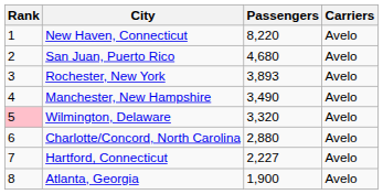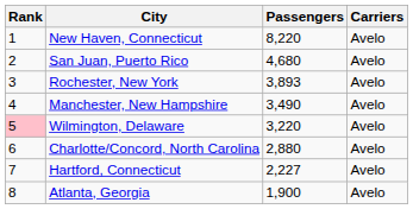 <table class="wikitable sortable" style="font-size: 95%; text-align:left;">
 <tr>
 <th>Rank</th>
 <th>City</th>
 <th>Passengers</th>
 <th>Carriers</th>
 </tr>
 <tr>
 <td>1</td>
 <td> <a href='#'>New Haven, Connecticut</a></td>
 <td>8,220</td>
 <td>Avelo</td>
 </tr>
 <tr>
 <td>2</td>
 <td> <a href='#'>San Juan, Puerto Rico</a></td>
 <td>4,680</td>
 <td>Avelo</td>
 </tr>
 <tr>
 <td>3</td>
 <td> <a href='#'>Rochester, New York</a></td>
 <td>3,893</td>
 <td>Avelo</td>
 </tr>
 <tr>
 <td>4</td>
 <td> <a href='#'>Manchester, New Hampshire</a></td>
 <td>3,490</td>
 <td>Avelo</td>
 </tr>
 <tr>
 <td style="background: pink;">5</td>
 <td> <a href='#'>Wilmington, Delaware</a></td>
-<td>3,320</td>
+<td>3,220</td>
 <td>Avelo</td>
 </tr>
 <tr>
 <td>6</td>
 <td> <a href='#'>Charlotte/Concord, North Carolina</a></td>
 <td>2,880</td>
 <td>Avelo</td>
 </tr>
 <tr>
 <td>7</td>
 <td> <a href='#'>Hartford, Connecticut</a></td>
 <td>2,227</td>
 <td>Avelo</td>
 </tr>
 <tr>
 <td>8</td>
 <td> <a href='#'>Atlanta, Georgia</a></td>
 <td>1,900</td>
 <td>Avelo</td>
 </tr>
 </table>
